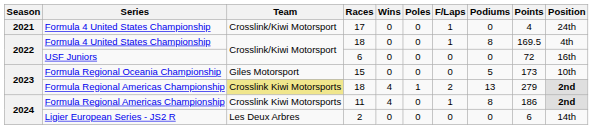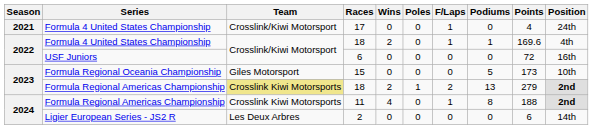 <table class="wikitable" style="font-size: 90%; text-align:center">
 <tr>
 <th>Season</th>
 <th>Series</th>
 <th>Team</th>
 <th>Races</th>
 <th>Wins</th>
 <th>Poles</th>
 <th>F/Laps</th>
 <th>Podiums</th>
 <th>Points</th>
 <th>Position</th>
 </tr>
 <tr>
 <th>2021</th>
 <td align="left"><a href='#'>Formula 4 United States Championship</a></td>
 <td align="left">Crosslink/Kiwi Motorsport</td>
 <td>17</td>
 <td>0</td>
 <td>0</td>
 <td>1</td>
 <td>0</td>
 <td>4</td>
 <td>24th</td>
 </tr>
 <tr>
 <th rowspan="2">2022</th>
 <td align="left"><a href='#'>Formula 4 United States Championship</a></td>
 <td rowspan="2" align="left">Crosslink/Kiwi Motorsport</td>
 <td>18</td>
-<td>0</td>
+<td>2</td>
 <td>0</td>
 <td>1</td>
-<td>8</td>
-<td>169.5</td>
+<td>1</td>
+<td>169.6</td>
 <td>4th</td>
 </tr>
 <tr>
 <td align="left"><a href='#'>USF Juniors</a></td>
 <td>6</td>
 <td>0</td>
 <td>0</td>
 <td>0</td>
 <td>0</td>
 <td>72</td>
 <td>16th</td>
 </tr>
 <tr>
 <th rowspan="2">2023</th>
 <td align=left><a href='#'>Formula Regional Oceania Championship</a></td>
 <td align=left>Giles Motorsport</td>
 <td>15</td>
 <td>0</td>
 <td>0</td>
 <td>0</td>
 <td>5</td>
 <td>173</td>
 <td>10th</td>
 </tr>
 <tr>
 <td align=left><a href='#'>Formula Regional Americas Championship</a></td>
 <td align=left style="background: khaki;">Crosslink Kiwi Motorsports</td>
 <td>18</td>
-<td>4</td>
+<td>2</td>
 <td>1</td>
 <td>2</td>
 <td>13</td>
 <td>279</td>
 <td style="background:#DFDFDF;"><strong>2nd</strong></td>
 </tr>
 <tr>
 <th rowspan="2">2024</th>
 <td align=left><a href='#'>Formula Regional Americas Championship</a></td>
 <td align=left>Crosslink Kiwi Motorsports</td>
 <td>11</td>
 <td>4</td>
 <td>0</td>
 <td>1</td>
 <td>8</td>
-<td>186</td>
+<td>188</td>
 <td style="background:#DFDFDF;"><strong>2nd</strong></td>
 </tr>
 <tr>
 <td align=left><a href='#'>Ligier European Series - JS2 R</a></td>
 <td align=left>Les Deux Arbres</td>
 <td>2</td>
 <td>0</td>
 <td>0</td>
 <td>0</td>
 <td>0</td>
 <td>6</td>
 <td>14th</td>
 </tr>
 </table>
